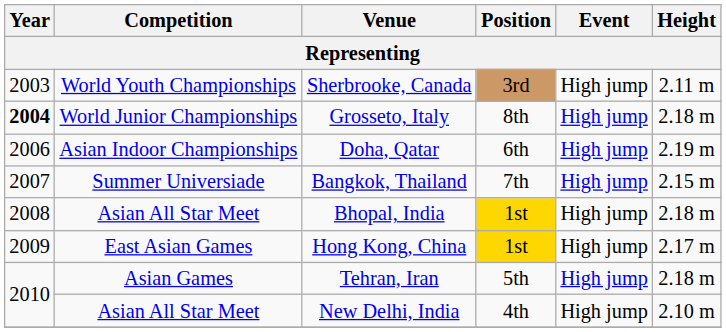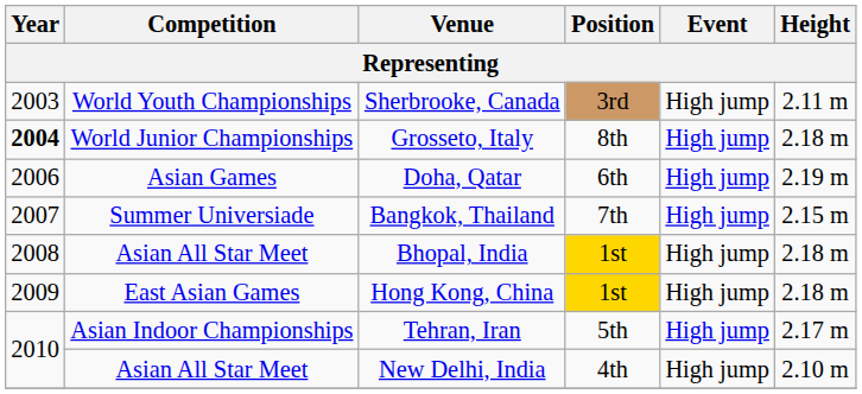 <table class="wikitable sortable" style=text-align:center>
 <tr>
 <th>Year</th>
 <th>Competition</th>
 <th>Venue</th>
 <th>Position</th>
 <th>Event</th>
 <th>Height</th>
 </tr>
 <tr>
 <th colspan="6">Representing </th>
 </tr>
 <tr>
 <td>2003</td>
 <td><a href='#'>World Youth Championships</a></td>
 <td><a href='#'>Sherbrooke, Canada</a></td>
 <td bgcolor="cc9966">3rd</td>
 <td>High jump</td>
 <td>2.11 m</td>
 </tr>
 <tr>
 <td><strong>2004</strong></td>
 <td><a href='#'>World Junior Championships</a></td>
 <td><a href='#'>Grosseto, Italy</a></td>
 <td>8th</td>
 <td><a href='#'>High jump</a></td>
 <td>2.18 m </td>
 </tr>
 <tr>
 <td>2006</td>
-<td><a href='#'>Asian Indoor Championships</a></td>
+<td><a href='#'>Asian Games</a></td>
 <td><a href='#'>Doha, Qatar</a></td>
 <td>6th</td>
 <td><a href='#'>High jump</a></td>
 <td>2.19 m</td>
 </tr>
 <tr>
 <td>2007</td>
 <td><a href='#'>Summer Universiade</a></td>
 <td><a href='#'>Bangkok, Thailand</a></td>
 <td>7th</td>
 <td><a href='#'>High jump</a></td>
 <td>2.15 m</td>
 </tr>
 <tr>
 <td>2008</td>
 <td><a href='#'>Asian All Star Meet</a></td>
 <td><a href='#'>Bhopal, India</a></td>
 <td bgcolor="gold">1st</td>
 <td>High jump</td>
 <td>2.18 m</td>
 </tr>
 <tr>
 <td>2009</td>
 <td><a href='#'>East Asian Games</a></td>
 <td><a href='#'>Hong Kong, China</a></td>
 <td bgcolor="gold">1st</td>
 <td>High jump</td>
-<td>2.17 m</td>
+<td>2.18 m</td>
 </tr>
 <tr>
 <td rowspan=2>2010</td>
-<td><a href='#'>Asian Games</a></td>
+<td><a href='#'>Asian Indoor Championships</a></td>
 <td><a href='#'>Tehran, Iran</a></td>
 <td>5th</td>
 <td><a href='#'>High jump</a></td>
-<td>2.18 m</td>
+<td>2.17 m</td>
 </tr>
 <tr>
 <td><a href='#'>Asian All Star Meet</a></td>
 <td><a href='#'>New Delhi, India</a></td>
 <td>4th</td>
 <td>High jump</td>
 <td>2.10 m</td>
 </tr>
 <tr>
 </tr>
 </table>
